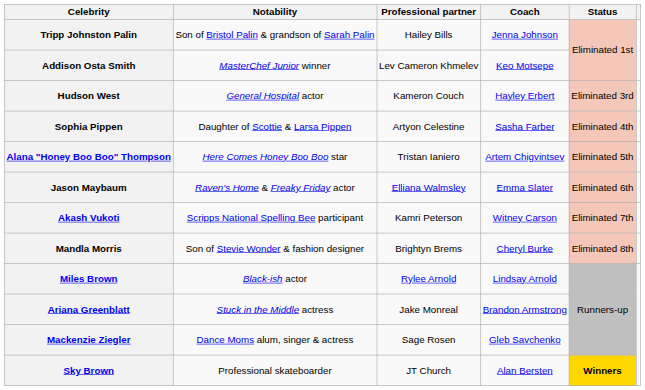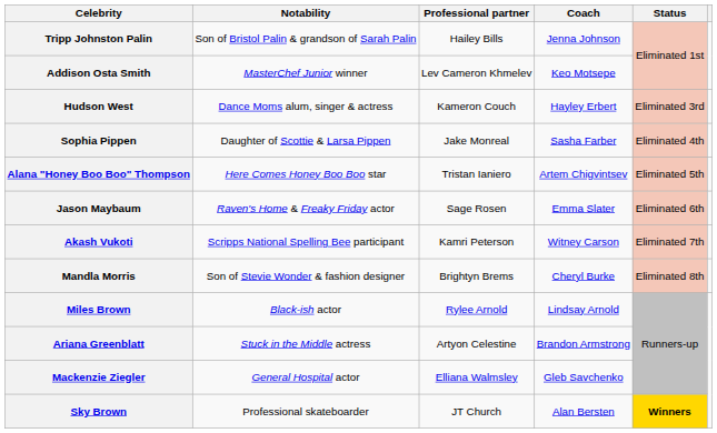 <table class="wikitable sortable" style="text-align:center;">
 <tr>
 <th scope="col">Celebrity</th>
 <th scope="col" class="unsortable">Notability</th>
 <th scope="col">Professional partner</th>
 <th scope="col">Coach</th>
 <th scope="col">Status</th>
 <th scope="col" class="unsortable"></th>
 </tr>
 <tr style="height:50px">
 <th scope="row">Tripp Johnston Palin</th>
 <td>Son of <a href='#'>Bristol Palin</a> & grandson of <a href='#'>Sarah Palin</a></td>
 <td>Hailey Bills</td>
 <td><a href='#'>Jenna Johnson</a></td>
 <td style="background:#f4c7b8" rowspan="2">Eliminated 1st<br></td>
 <td rowspan="2"></td>
 </tr>
 <tr style="height:50px">
 <th scope="row">Addison Osta Smith</th>
 <td><em><a href='#'>MasterChef Junior</a></em> winner</td>
 <td>Lev Cameron Khmelev</td>
 <td><a href='#'>Keo Motsepe</a></td>
 </tr>
 <tr style="height:50px">
 <th scope="row">Hudson West</th>
-<td><em><a href='#'>General Hospital</a></em> actor</td>
+<td><a href='#'>Dance Moms</a> alum, singer & actress</td>
 <td>Kameron Couch</td>
 <td><a href='#'>Hayley Erbert</a></td>
 <td style="background:#f4c7b8">Eliminated 3rd<br></td>
 <td></td>
 </tr>
 <tr style="height:50px">
 <th scope="row">Sophia Pippen</th>
 <td>Daughter of <a href='#'>Scottie</a> & <a href='#'>Larsa Pippen</a></td>
-<td>Artyon Celestine</td>
+<td>Jake Monreal</td>
 <td><a href='#'>Sasha Farber</a></td>
 <td style="background:#f4c7b8">Eliminated 4th<br></td>
 <td></td>
 </tr>
 <tr style="height:50px">
 <th scope="row"><a href='#'>Alana "Honey Boo Boo" Thompson</a></th>
 <td><em><a href='#'>Here Comes Honey Boo Boo</a></em> star</td>
 <td>Tristan Ianiero</td>
 <td><a href='#'>Artem Chigvintsev</a></td>
 <td style="background:#f4c7b8">Eliminated 5th<br></td>
 <td></td>
 </tr>
 <tr style="height:50px">
 <th scope="row">Jason Maybaum</th>
 <td><em><a href='#'>Raven's Home</a></em> & <em><a href='#'>Freaky Friday</a></em> actor</td>
-<td><a href='#'>Elliana Walmsley</a></td>
+<td>Sage Rosen</td>
 <td><a href='#'>Emma Slater</a></td>
 <td style="background:#f4c7b8">Eliminated 6th<br></td>
 <td></td>
 </tr>
 <tr style="height:50px">
 <th scope="row"><a href='#'>Akash Vukoti</a></th>
 <td><a href='#'>Scripps National Spelling Bee</a> participant</td>
 <td>Kamri Peterson</td>
 <td><a href='#'>Witney Carson</a></td>
 <td style="background:#f4c7b8">Eliminated 7th<br></td>
 <td></td>
 </tr>
 <tr style="height:50px">
 <th scope="row">Mandla Morris</th>
 <td>Son of <a href='#'>Stevie Wonder</a> & fashion designer</td>
 <td>Brightyn Brems</td>
 <td><a href='#'>Cheryl Burke</a></td>
 <td style="background:#f4c7b8">Eliminated 8th<br></td>
 <td></td>
 </tr>
 <tr style="height:50px">
 <th scope="row"><a href='#'>Miles Brown</a></th>
 <td><em><a href='#'>Black-ish</a></em> actor</td>
 <td><a href='#'>Rylee Arnold</a></td>
 <td><a href='#'>Lindsay Arnold</a></td>
 <td style="background:silver" rowspan=3>Runners-up<br></td>
 <td rowspan="4"></td>
 </tr>
 <tr style="height:50px">
 <th scope="row"><a href='#'>Ariana Greenblatt</a></th>
 <td><em><a href='#'>Stuck in the Middle</a></em> actress</td>
-<td>Jake Monreal</td>
+<td>Artyon Celestine</td>
 <td><a href='#'>Brandon Armstrong</a></td>
 </tr>
 <tr style="height:50px">
 <th scope="row"><a href='#'>Mackenzie Ziegler</a></th>
-<td><a href='#'>Dance Moms</a> alum, singer & actress</td>
-<td>Sage Rosen</td>
+<td><em><a href='#'>General Hospital</a></em> actor</td>
+<td><a href='#'>Elliana Walmsley</a></td>
 <td><a href='#'>Gleb Savchenko</a></td>
 </tr>
 <tr style="height:50px">
 <th scope="row"><a href='#'>Sky Brown</a></th>
 <td>Professional skateboarder</td>
 <td>JT Church</td>
 <td><a href='#'>Alan Bersten</a></td>
 <td style="background:gold"><strong>Winners</strong><br></td>
 </tr>
 </table>
